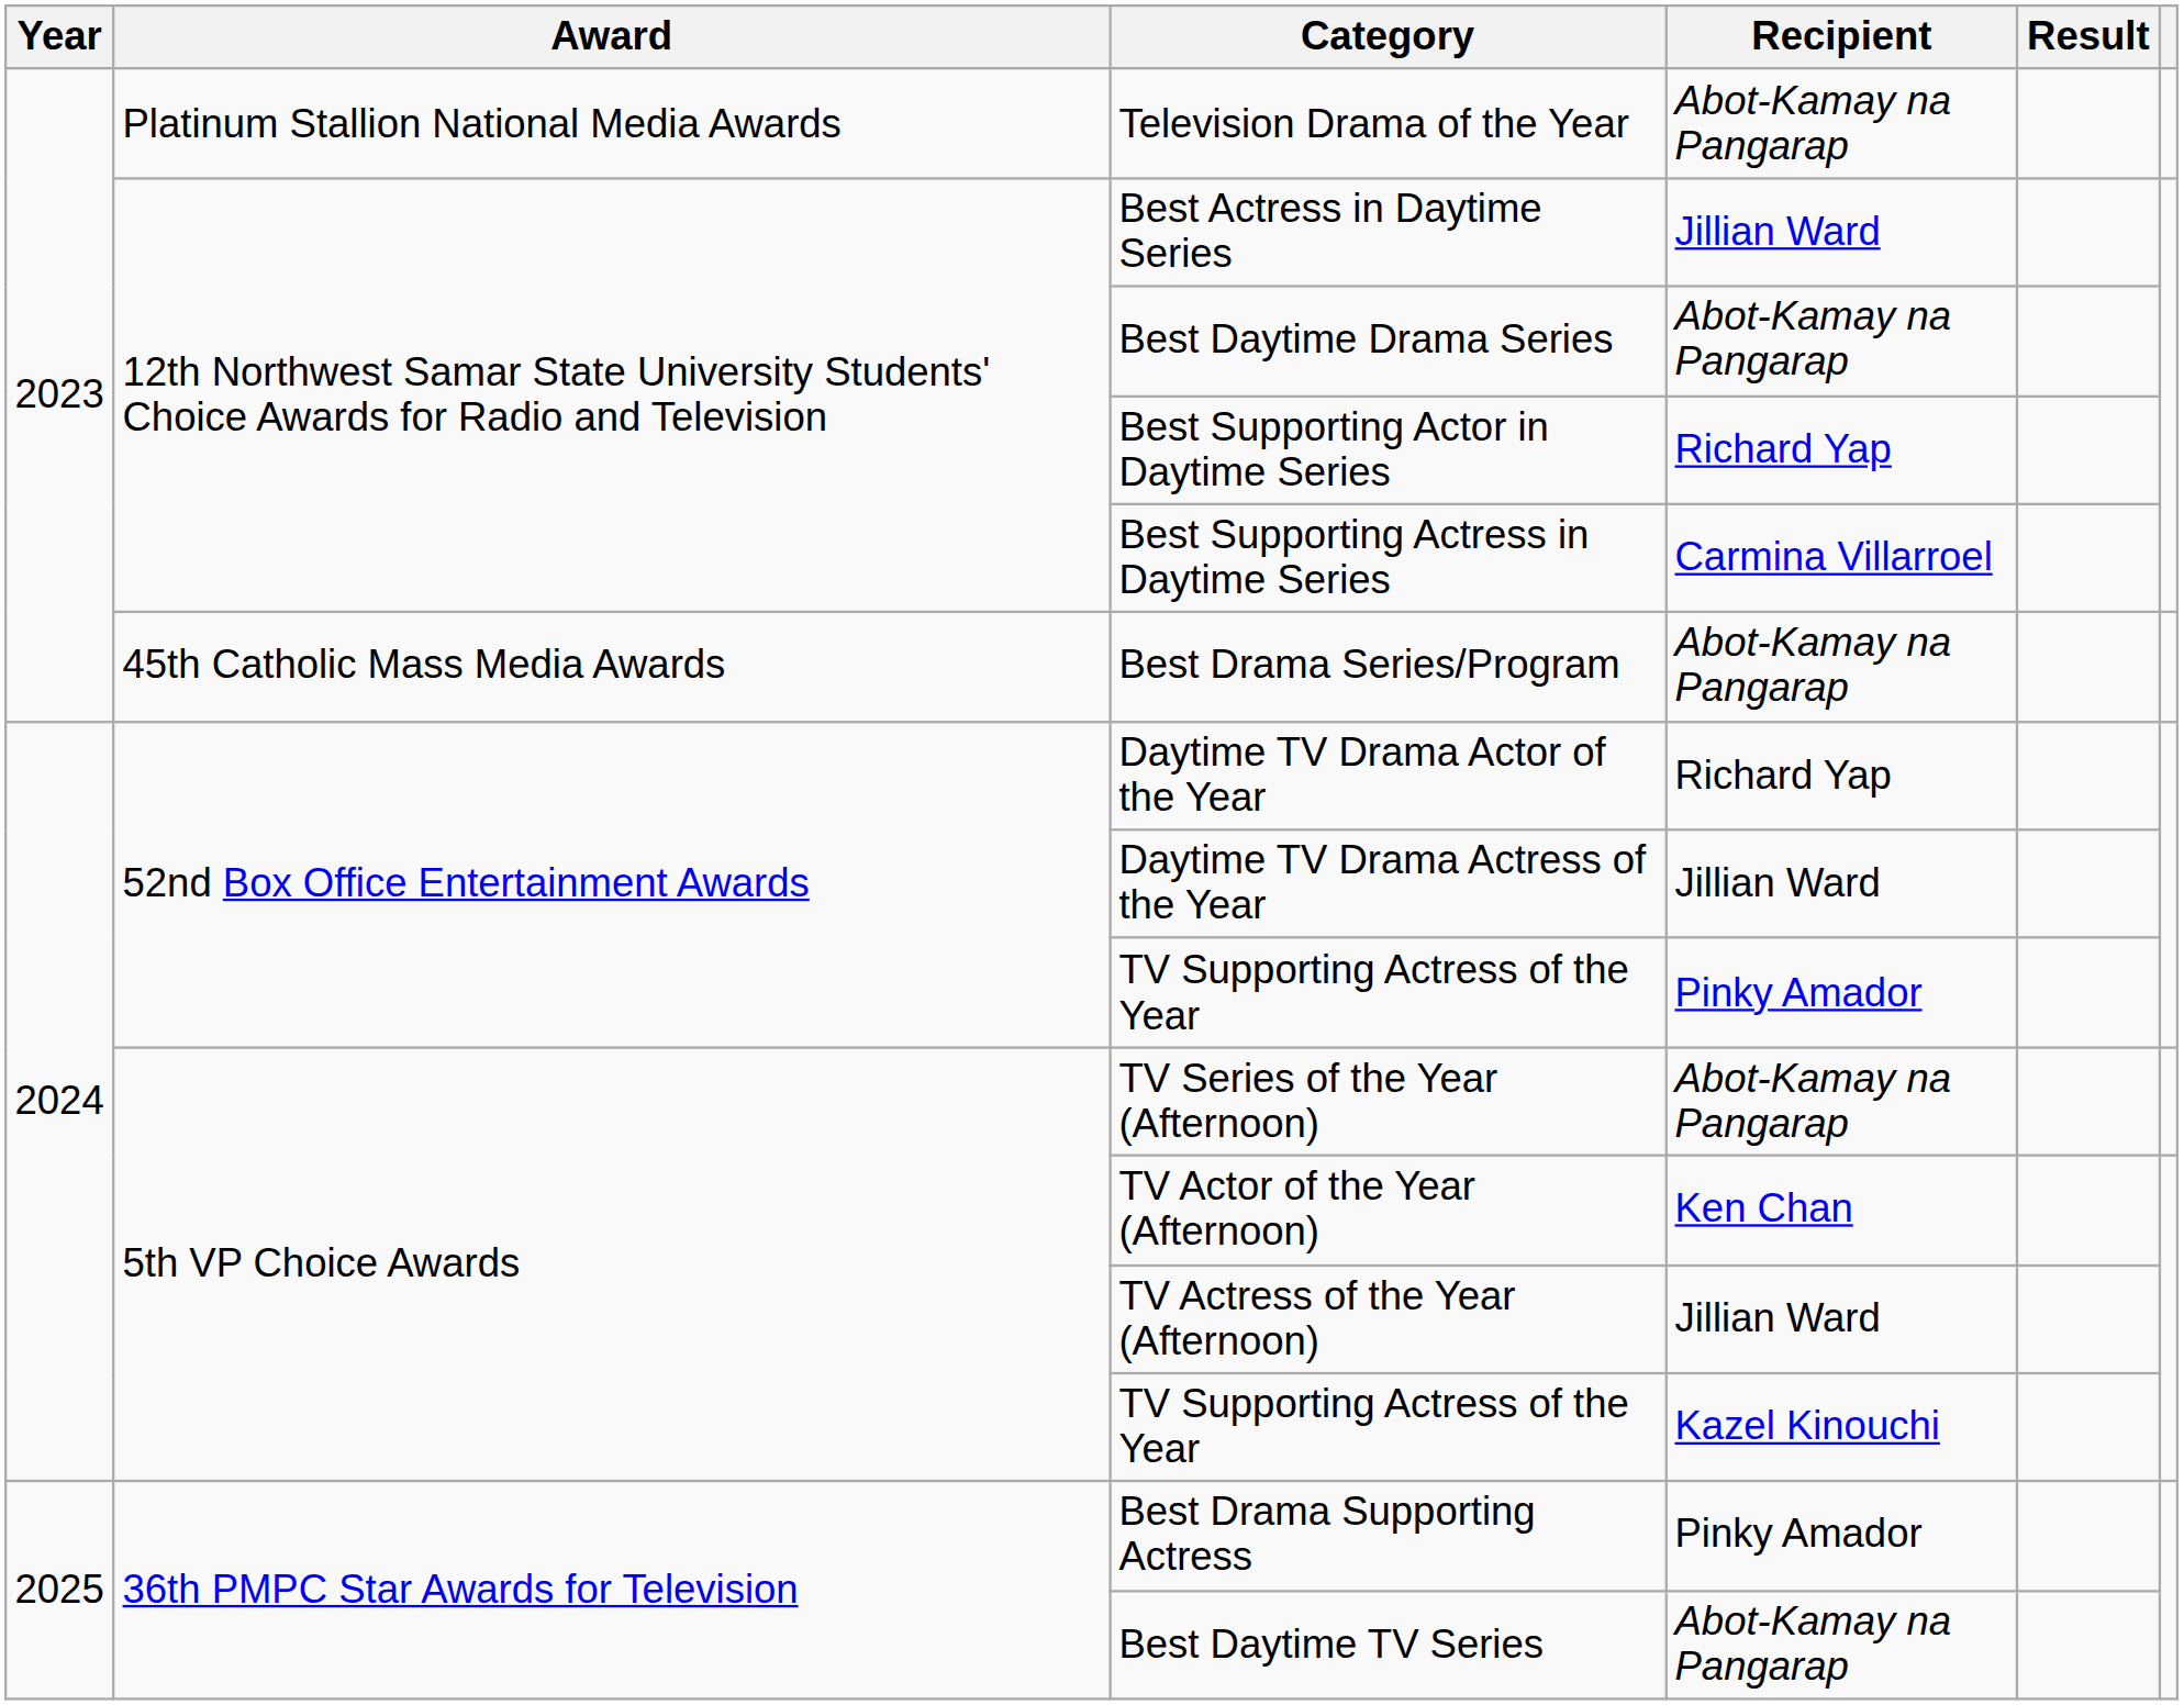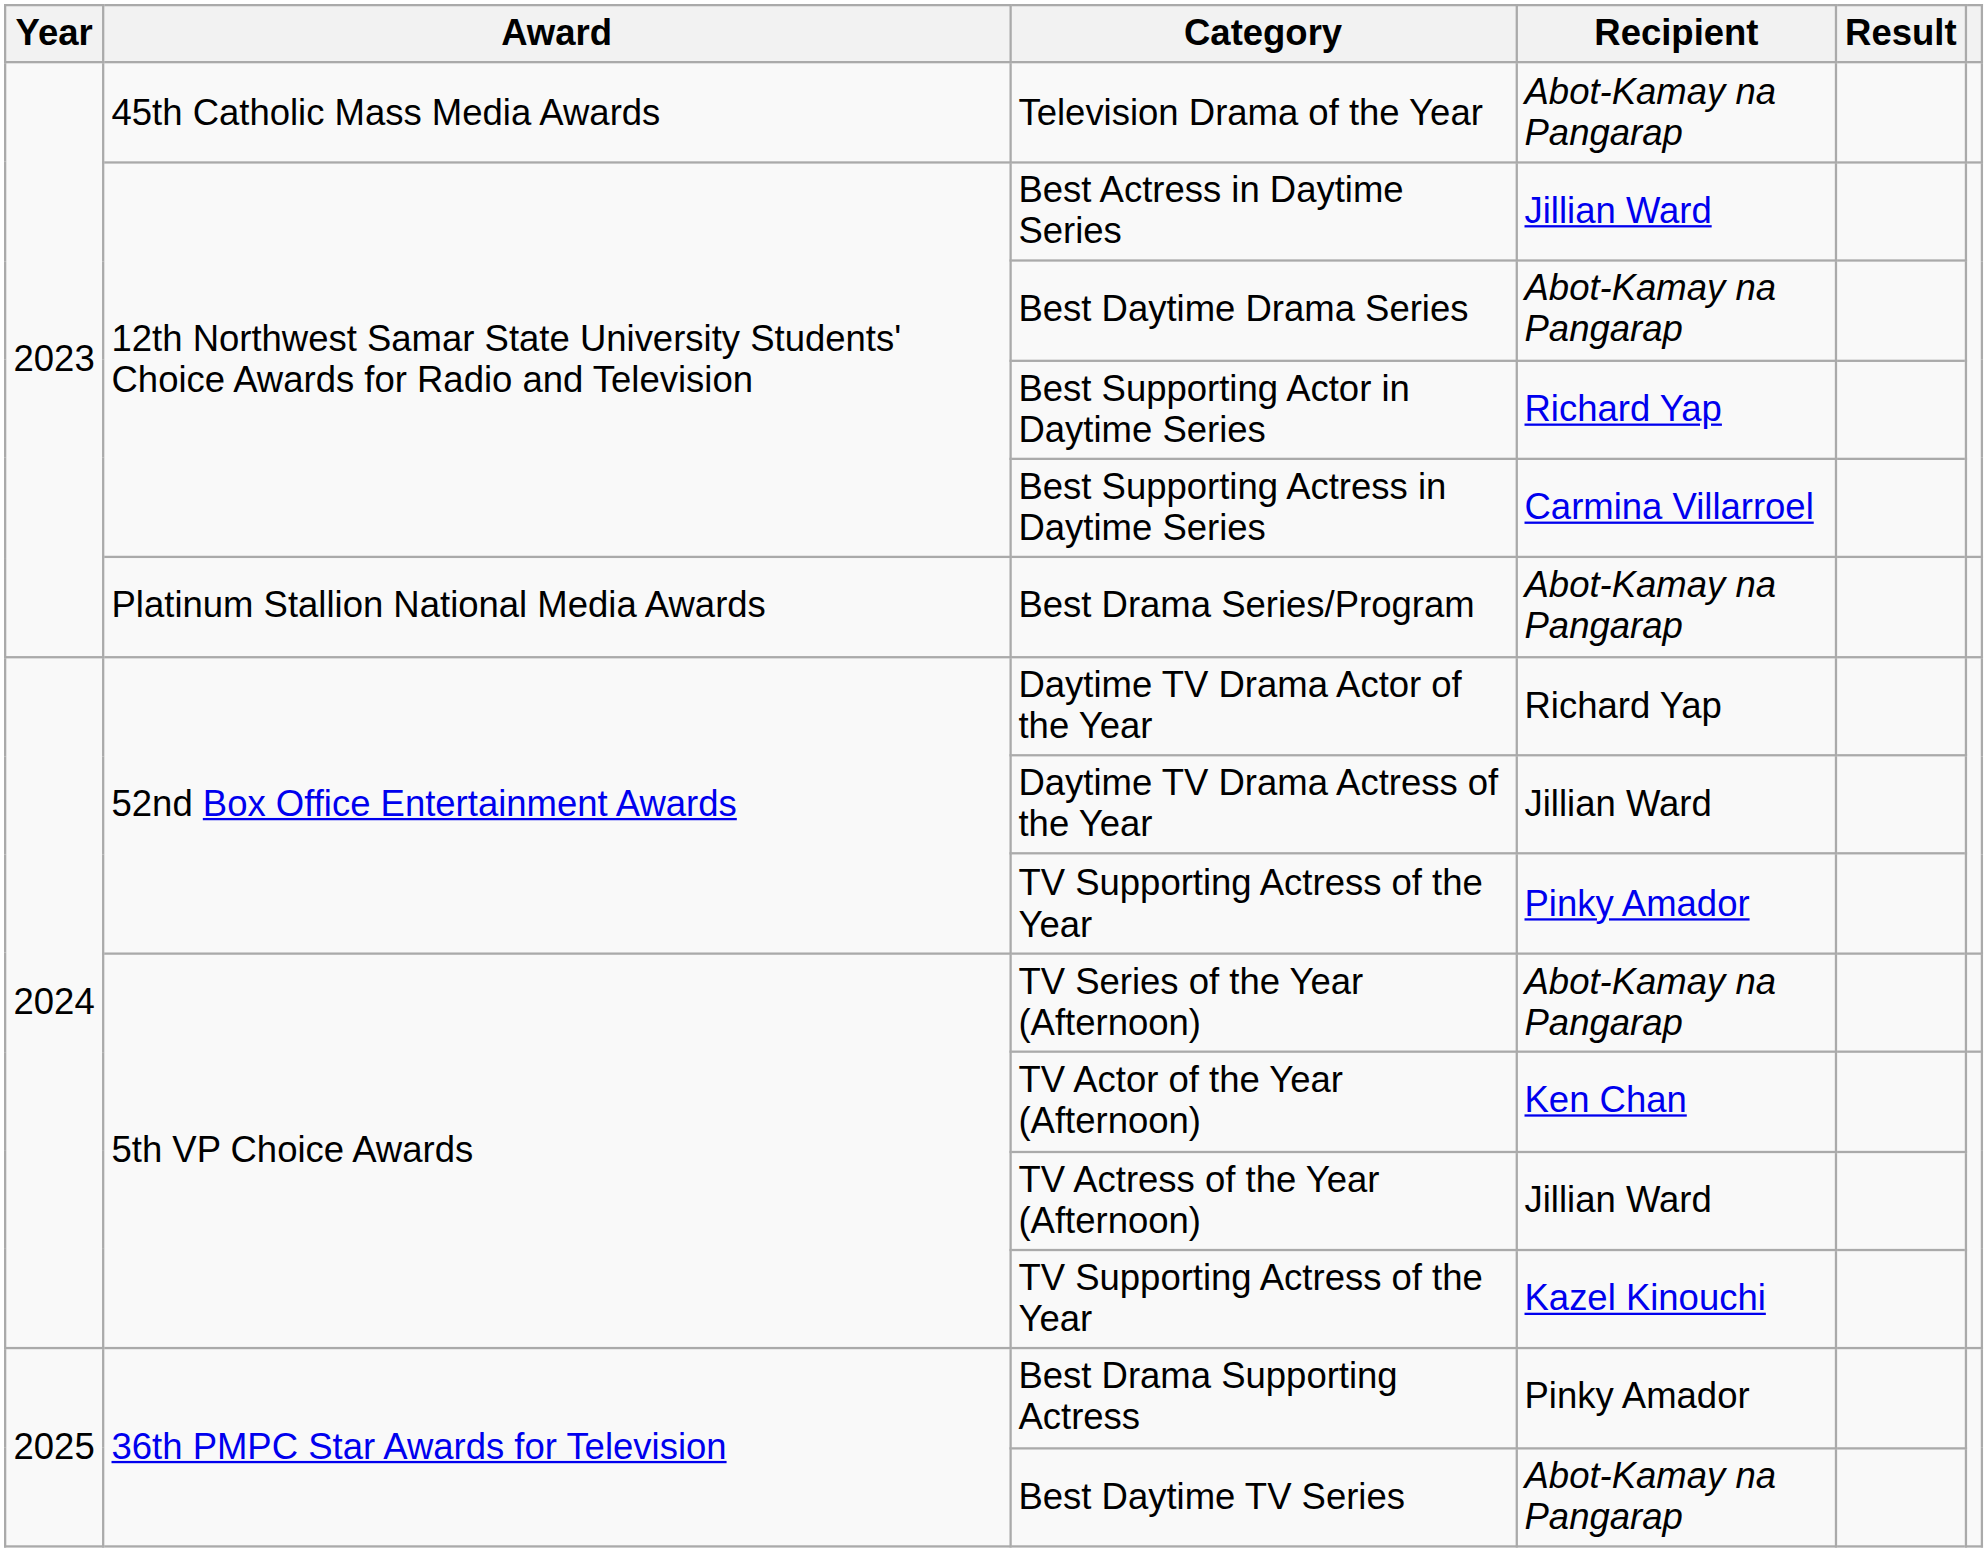 <table class="wikitable">
 <tr>
 <th>Year</th>
 <th>Award</th>
 <th>Category</th>
 <th>Recipient</th>
 <th>Result</th>
 <th></th>
 </tr>
 <tr>
 <td rowspan=6>2023</td>
-<td>Platinum Stallion National Media Awards</td>
+<td>45th Catholic Mass Media Awards</td>
 <td>Television Drama of the Year</td>
 <td><em>Abot-Kamay na Pangarap</em></td>
 <td></td>
 <td></td>
 </tr>
 <tr>
 <td rowspan=4>12th Northwest Samar State University Students' Choice Awards for Radio and Television</td>
 <td>Best Actress in Daytime Series</td>
 <td><a href='#'>Jillian Ward</a></td>
 <td></td>
 <td rowspan=4></td>
 </tr>
 <tr>
 <td>Best Daytime Drama Series</td>
 <td><em>Abot-Kamay na Pangarap</em></td>
 <td></td>
 </tr>
 <tr>
 <td>Best Supporting Actor in Daytime Series</td>
 <td><a href='#'>Richard Yap</a></td>
 <td></td>
 </tr>
 <tr>
 <td>Best Supporting Actress in Daytime Series</td>
 <td><a href='#'>Carmina Villarroel</a></td>
 <td></td>
 </tr>
 <tr>
-<td>45th Catholic Mass Media Awards</td>
+<td>Platinum Stallion National Media Awards</td>
 <td>Best Drama Series/Program</td>
 <td><em>Abot-Kamay na Pangarap</em></td>
 <td></td>
 <td></td>
 </tr>
 <tr>
 <td rowspan=7>2024</td>
 <td rowspan=3>52nd <a href='#'>Box Office Entertainment Awards</a></td>
 <td>Daytime TV Drama Actor of the Year</td>
 <td>Richard Yap</td>
 <td></td>
 <td rowspan=3></td>
 </tr>
 <tr>
 <td>Daytime TV Drama Actress of the Year</td>
 <td>Jillian Ward</td>
 <td></td>
 </tr>
 <tr>
 <td>TV Supporting Actress of the Year</td>
 <td><a href='#'>Pinky Amador</a></td>
 <td></td>
 </tr>
 <tr>
 <td rowspan=4>5th VP Choice Awards</td>
 <td>TV Series of the Year (Afternoon)</td>
 <td><em>Abot-Kamay na Pangarap</em></td>
 <td></td>
 <td></td>
 </tr>
 <tr>
 <td>TV Actor of the Year (Afternoon)</td>
 <td><a href='#'>Ken Chan</a></td>
 <td></td>
 <td rowspan=3></td>
 </tr>
 <tr>
 <td>TV Actress of the Year (Afternoon)</td>
 <td>Jillian Ward</td>
 <td></td>
 </tr>
 <tr>
 <td>TV Supporting Actress of the Year</td>
 <td><a href='#'>Kazel Kinouchi</a></td>
 <td></td>
 </tr>
 <tr>
 <td rowspan=2>2025</td>
 <td rowspan=2><a href='#'>36th PMPC Star Awards for Television</a></td>
 <td>Best Drama Supporting Actress</td>
 <td>Pinky Amador</td>
 <td></td>
 <td rowspan=2></td>
 </tr>
 <tr>
 <td>Best Daytime TV Series</td>
 <td><em>Abot-Kamay na Pangarap</em></td>
 <td></td>
 </tr>
 </table>
